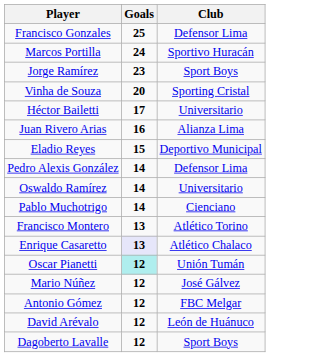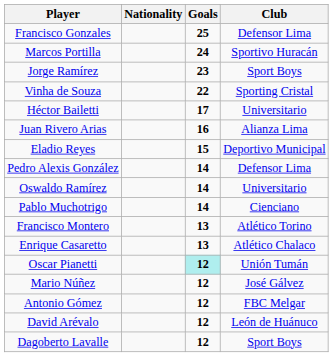 <table class="wikitable">
 <tr>
 <th>Player</th>
+<th>Nationality</th>
 <th>Goals</th>
 <th>Club</th>
 </tr>
 <tr align=center>
 <td><a href='#'>Francisco Gonzales</a></td>
+<td></td>
 <td><strong>25</strong></td>
 <td><a href='#'>Defensor Lima</a></td>
 </tr>
 <tr align=center>
 <td><a href='#'>Marcos Portilla</a></td>
+<td></td>
 <td><strong>24</strong></td>
 <td><a href='#'>Sportivo Huracán</a></td>
 </tr>
 <tr align=center>
 <td><a href='#'>Jorge Ramírez</a></td>
+<td></td>
 <td><strong>23</strong></td>
 <td><a href='#'>Sport Boys</a></td>
 </tr>
 <tr align=center>
 <td><a href='#'>Vinha de Souza</a></td>
-<td><strong>20</strong></td>
+<td></td>
+<td><strong>22</strong></td>
 <td><a href='#'>Sporting Cristal</a></td>
 </tr>
 <tr align=center>
 <td><a href='#'>Héctor Bailetti</a></td>
+<td></td>
 <td><strong>17</strong></td>
 <td><a href='#'>Universitario</a></td>
 </tr>
 <tr align=center>
 <td><a href='#'>Juan Rivero Arias</a></td>
+<td></td>
 <td><strong>16</strong></td>
 <td><a href='#'>Alianza Lima</a></td>
 </tr>
 <tr align=center>
 <td><a href='#'>Eladio Reyes</a></td>
+<td></td>
 <td><strong>15</strong></td>
 <td><a href='#'>Deportivo Municipal</a></td>
 </tr>
 <tr align=center>
 <td><a href='#'>Pedro Alexis González</a></td>
+<td></td>
 <td><strong>14</strong></td>
 <td><a href='#'>Defensor Lima</a></td>
 </tr>
 <tr align=center>
 <td><a href='#'>Oswaldo Ramírez</a></td>
+<td></td>
 <td><strong>14</strong></td>
 <td><a href='#'>Universitario</a></td>
 </tr>
 <tr align=center>
 <td><a href='#'>Pablo Muchotrigo</a></td>
+<td></td>
 <td><strong>14</strong></td>
 <td><a href='#'>Cienciano</a></td>
 </tr>
 <tr align=center>
 <td><a href='#'>Francisco Montero</a></td>
+<td></td>
 <td><strong>13</strong></td>
 <td><a href='#'>Atlético Torino</a></td>
 </tr>
 <tr align=center>
 <td><a href='#'>Enrique Casaretto</a></td>
-<td style="background: lavender;"><strong>13</strong></td>
+<td></td>
+<td><strong>13</strong></td>
 <td><a href='#'>Atlético Chalaco</a></td>
 </tr>
 <tr align=center>
 <td><a href='#'>Oscar Pianetti</a></td>
+<td></td>
 <td style="background: paleturquoise;"><strong>12</strong></td>
 <td><a href='#'>Unión Tumán</a></td>
 </tr>
 <tr align=center>
 <td><a href='#'>Mario Núñez</a></td>
+<td></td>
 <td><strong>12</strong></td>
 <td><a href='#'>José Gálvez</a></td>
 </tr>
 <tr align=center>
 <td><a href='#'>Antonio Gómez</a></td>
+<td></td>
 <td><strong>12</strong></td>
 <td><a href='#'>FBC Melgar</a></td>
 </tr>
 <tr align=center>
 <td><a href='#'>David Arévalo</a></td>
+<td></td>
 <td><strong>12</strong></td>
 <td><a href='#'>León de Huánuco</a></td>
 </tr>
 <tr align=center>
 <td><a href='#'>Dagoberto Lavalle</a></td>
+<td></td>
 <td><strong>12</strong></td>
 <td><a href='#'>Sport Boys</a></td>
 </tr>
 </table>
